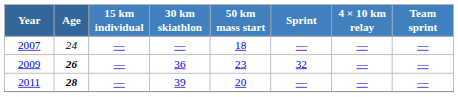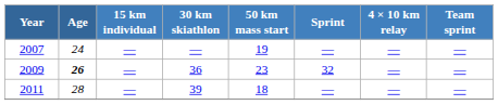 <table class="wikitable" style="font-size:95%; text-align:center; border:grey solid 1px; border-collapse:collapse; background:#ffffff;">
 <tr>
 <th style="background-color:#369; color:white; width:60px;"> Year </th>
 <th style="background-color:#369; color:white; width:40px;"> Age </th>
 <th style="background-color:#4180be; color:white; width:75px;"> 15 km <br> individual </th>
 <th style="background-color:#4180be; color:white; width:75px;"> 30 km <br> skiathlon </th>
 <th style="background-color:#4180be; color:white; width:75px;"> 50 km <br> mass start </th>
 <th style="background-color:#4180be; color:white; width:75px;"> Sprint </th>
 <th style="background-color:#4180be; color:white; width:75px;"> 4 × 10 km <br> relay </th>
 <th style="background-color:#4180be; color:white; width:75px;"> Team <br> sprint </th>
 </tr>
 <tr>
 <td><a href='#'>2007</a></td>
 <td><em>24</em></td>
 <td><a href='#'>—</a></td>
 <td><a href='#'>—</a></td>
-<td><a href='#'>18</a></td>
+<td><a href='#'>19</a></td>
 <td><a href='#'>—</a></td>
 <td><a href='#'>—</a></td>
 <td><a href='#'>—</a></td>
 </tr>
 <tr>
 <td><a href='#'>2009</a></td>
 <td><strong><em>26</em></strong></td>
 <td><a href='#'>—</a></td>
 <td><a href='#'>36</a></td>
 <td><a href='#'>23</a></td>
 <td><a href='#'>32</a></td>
 <td><a href='#'>—</a></td>
 <td><a href='#'>—</a></td>
 </tr>
 <tr>
 <td><a href='#'>2011</a></td>
-<td><strong><em>28</em></strong></td>
+<td><em>28</em></td>
 <td><a href='#'>—</a></td>
 <td><a href='#'>39</a></td>
-<td><a href='#'>20</a></td>
+<td><a href='#'>18</a></td>
 <td><a href='#'>—</a></td>
 <td><a href='#'>—</a></td>
 <td><a href='#'>—</a></td>
 </tr>
 <tr>
 </tr>
 </table>
